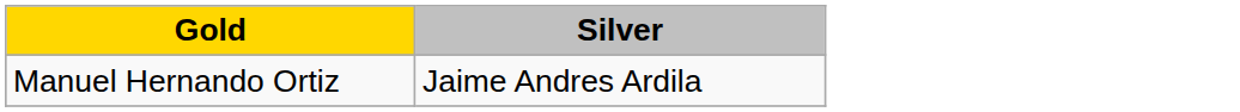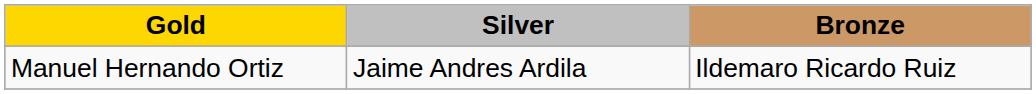 <table class="wikitable" style="text-align:left">
 <tr align="center">
 <td width=200 bgcolor=gold><strong>Gold</strong></td>
 <td width=200 bgcolor=silver><strong>Silver</strong></td>
+<td width=200 bgcolor=CC9966><strong>Bronze</strong></td>
 </tr>
 <tr>
 <td>Manuel Hernando Ortiz<br><em></em></td>
 <td>Jaime Andres Ardila<br><em></em></td>
+<td>Ildemaro Ricardo Ruiz<br><em></em></td>
 </tr>
 </table>
